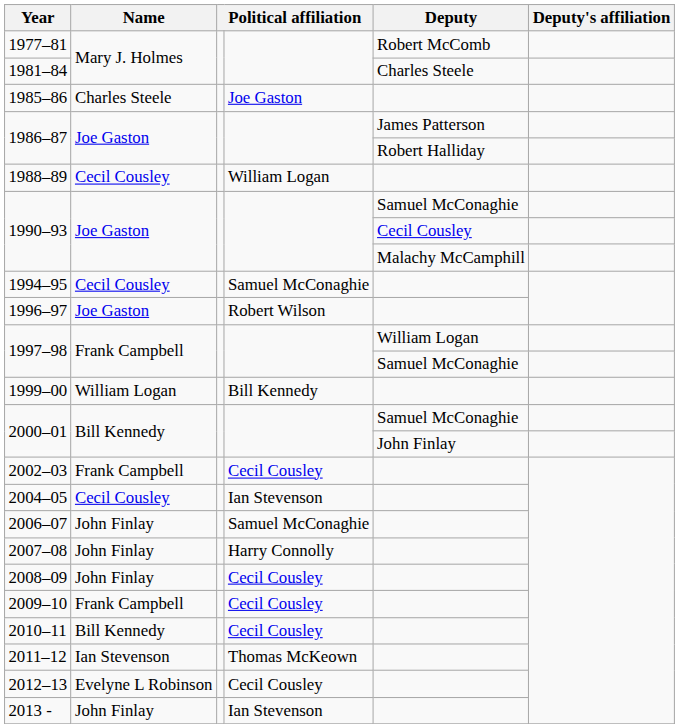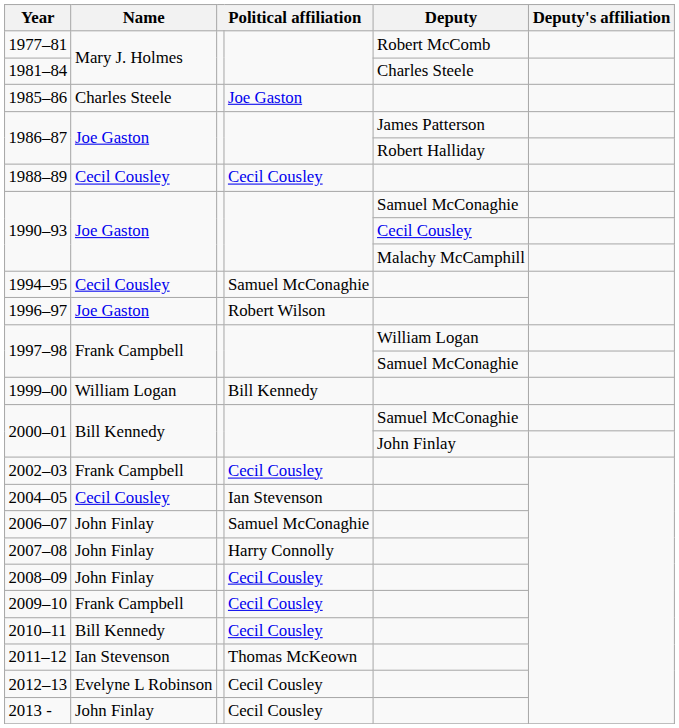 <table class="wikitable">
 <tr>
 <th>Year</th>
 <th>Name</th>
 <th colspan=2>Political affiliation</th>
 <th>Deputy</th>
 <th colspan=2>Deputy's affiliation</th>
 </tr>
 <tr>
 <td>1977–81</td>
 <td rowspan=2>Mary J. Holmes</td>
 <td rowspan=2 bgcolor=></td>
 <td rowspan=2><a href='#'></a></td>
 <td>Robert McComb</td>
 <td></td>
 </tr>
 <tr>
 <td>1981–84</td>
 <td>Charles Steele</td>
 <td></td>
 </tr>
 <tr>
 <td>1985–86</td>
 <td>Charles Steele</td>
 <td></td>
 <td><a href='#'>Joe Gaston</a></td>
 <td></td>
 </tr>
 <tr>
 <td rowspan=2>1986–87</td>
 <td rowspan=2><a href='#'>Joe Gaston</a></td>
 <td rowspan=2 bgcolor=></td>
 <td rowspan=2><a href='#'></a></td>
 <td>James Patterson</td>
 <td></td>
 </tr>
 <tr>
 <td>Robert Halliday</td>
 <td></td>
 </tr>
 <tr>
 <td>1988–89</td>
 <td><a href='#'>Cecil Cousley</a></td>
 <td></td>
-<td>William Logan</td>
+<td><a href='#'>Cecil Cousley</a></td>
 <td></td>
 </tr>
 <tr>
 <td rowspan=3>1990–93</td>
 <td rowspan=3><a href='#'>Joe Gaston</a></td>
 <td rowspan=3 bgcolor=></td>
 <td rowspan=3><a href='#'></a></td>
 <td>Samuel McConaghie</td>
 <td></td>
 </tr>
 <tr>
 <td><a href='#'>Cecil Cousley</a></td>
 <td></td>
 </tr>
 <tr>
 <td>Malachy McCamphill</td>
 <td></td>
 </tr>
 <tr>
 <td>1994–95</td>
 <td><a href='#'>Cecil Cousley</a></td>
 <td></td>
 <td>Samuel McConaghie</td>
 <td></td>
 </tr>
 <tr>
 <td>1996–97</td>
 <td><a href='#'>Joe Gaston</a></td>
 <td></td>
 <td>Robert Wilson</td>
 <td></td>
 </tr>
 <tr>
 <td rowspan=2>1997–98</td>
 <td rowspan=2>Frank Campbell</td>
 <td rowspan=2 bgcolor=></td>
 <td rowspan=2><a href='#'></a></td>
 <td>William Logan</td>
 <td></td>
 </tr>
 <tr>
 <td>Samuel McConaghie</td>
 <td></td>
 </tr>
 <tr>
 <td>1999–00</td>
 <td>William Logan</td>
 <td></td>
 <td>Bill Kennedy</td>
 <td></td>
 </tr>
 <tr>
 <td rowspan=2>2000–01</td>
 <td rowspan=2>Bill Kennedy</td>
 <td rowspan=2 bgcolor=></td>
 <td rowspan=2><a href='#'></a></td>
 <td>Samuel McConaghie</td>
 <td></td>
 </tr>
 <tr>
 <td>John Finlay</td>
 <td></td>
 </tr>
 <tr>
 <td>2002–03</td>
 <td>Frank Campbell</td>
 <td></td>
 <td><a href='#'>Cecil Cousley</a></td>
 <td></td>
 </tr>
 <tr>
 <td>2004–05</td>
 <td><a href='#'>Cecil Cousley</a></td>
 <td></td>
 <td>Ian Stevenson</td>
 <td></td>
 </tr>
 <tr>
 <td>2006–07</td>
 <td>John Finlay</td>
 <td></td>
 <td>Samuel McConaghie</td>
 <td></td>
 </tr>
 <tr>
 <td>2007–08</td>
 <td>John Finlay</td>
 <td></td>
 <td>Harry Connolly</td>
 <td></td>
 </tr>
 <tr>
 <td>2008–09</td>
 <td>John Finlay</td>
 <td></td>
 <td><a href='#'>Cecil Cousley</a></td>
 <td></td>
 </tr>
 <tr>
 <td>2009–10</td>
 <td>Frank Campbell</td>
 <td></td>
 <td><a href='#'>Cecil Cousley</a></td>
 <td></td>
 </tr>
 <tr>
 <td>2010–11</td>
 <td>Bill Kennedy</td>
 <td></td>
 <td><a href='#'>Cecil Cousley</a></td>
 <td></td>
 </tr>
 <tr>
 <td>2011–12</td>
 <td>Ian Stevenson</td>
 <td></td>
 <td>Thomas McKeown</td>
 <td></td>
 </tr>
 <tr>
 <td>2012–13</td>
 <td>Evelyne L Robinson</td>
 <td></td>
 <td>Cecil Cousley</td>
 <td></td>
 </tr>
 <tr>
 <td>2013 -</td>
 <td>John Finlay</td>
 <td></td>
-<td>Ian Stevenson</td>
+<td>Cecil Cousley</td>
 <td></td>
 </tr>
 </table>
